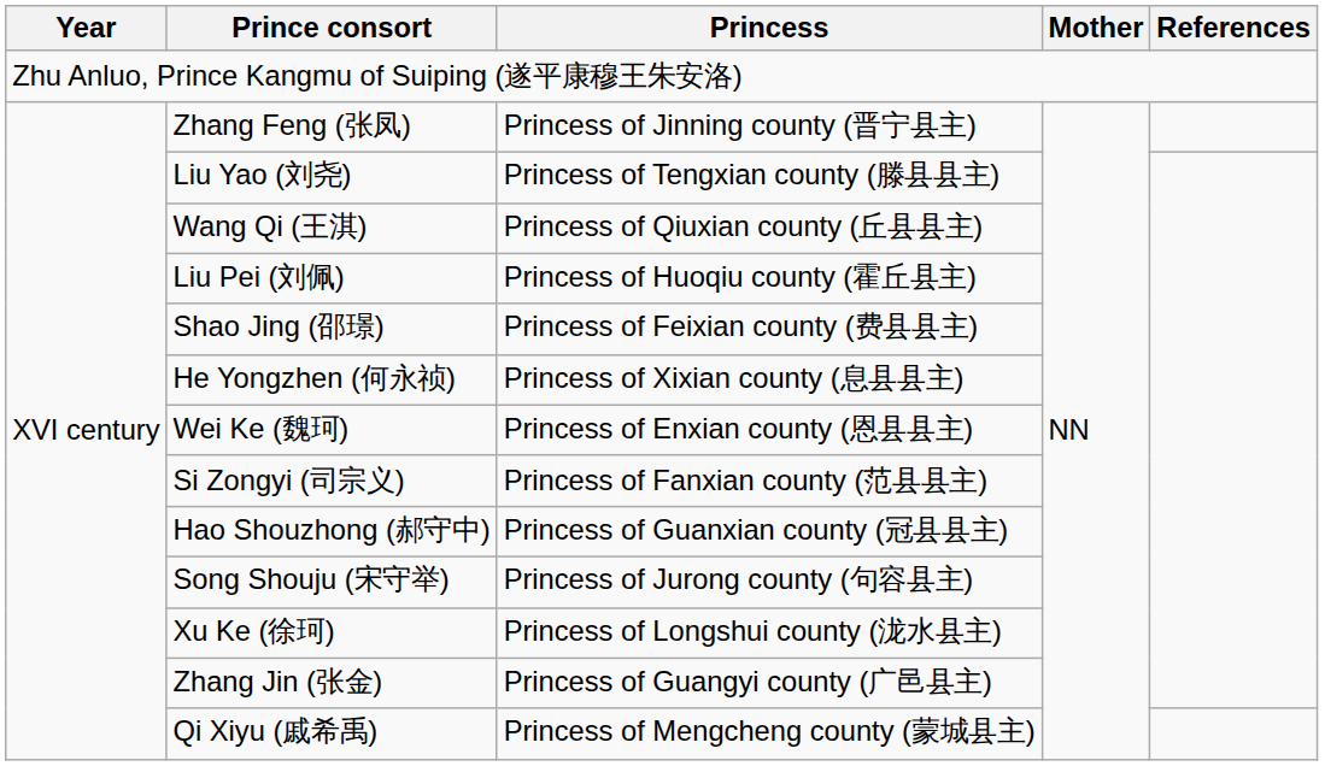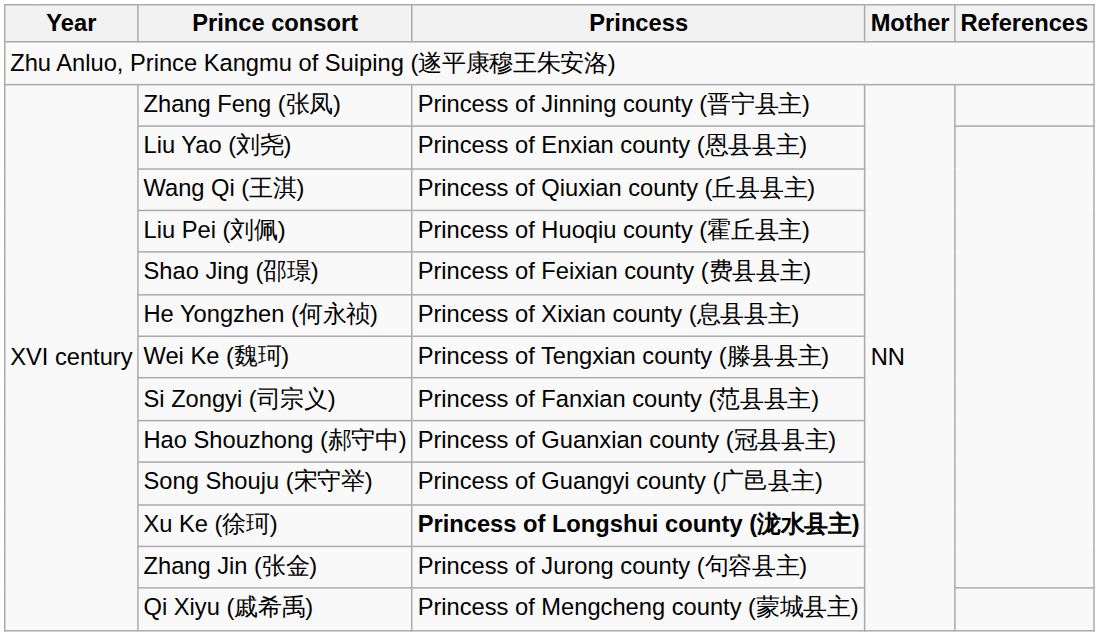 <table class="wikitable">
 <tr>
 <th>Year</th>
 <th>Prince consort</th>
 <th>Princess</th>
 <th>Mother</th>
 <th>References</th>
 </tr>
 <tr>
 <td colspan="5">Zhu Anluo, Prince Kangmu of Suiping (遂平康穆王朱安洛)</td>
 </tr>
 <tr>
 <td rowspan="13">XVI century</td>
 <td>Zhang Feng (张凤)</td>
 <td>Princess of Jinning county (晋宁县主)</td>
 <td rowspan="13">NN</td>
 <td></td>
 </tr>
 <tr>
 <td>Liu Yao (刘尧)</td>
-<td>Princess of Tengxian county (滕县县主)</td>
+<td>Princess of Enxian county (恩县县主)</td>
 <td rowspan="11"></td>
 </tr>
 <tr>
 <td>Wang Qi (王淇)</td>
 <td>Princess of Qiuxian county (丘县县主)</td>
 </tr>
 <tr>
 <td>Liu Pei (刘佩)</td>
 <td>Princess of Huoqiu county (霍丘县主)</td>
 </tr>
 <tr>
 <td>Shao Jing (邵璟)</td>
 <td>Princess of Feixian county (费县县主)</td>
 </tr>
 <tr>
 <td>He Yongzhen (何永祯)</td>
 <td>Princess of Xixian county (息县县主)</td>
 </tr>
 <tr>
 <td>Wei Ke (魏珂)</td>
-<td>Princess of Enxian county (恩县县主)</td>
+<td>Princess of Tengxian county (滕县县主)</td>
 </tr>
 <tr>
 <td>Si Zongyi (司宗义)</td>
 <td>Princess of Fanxian county (范县县主)</td>
 </tr>
 <tr>
 <td>Hao Shouzhong (郝守中)</td>
 <td>Princess of Guanxian county (冠县县主)</td>
 </tr>
 <tr>
 <td>Song Shouju (宋守举)</td>
-<td>Princess of Jurong county (句容县主)</td>
+<td>Princess of Guangyi county (广邑县主)</td>
 </tr>
 <tr>
 <td>Xu Ke (徐珂)</td>
-<td>Princess of Longshui county (泷水县主)</td>
+<td><strong>Princess of Longshui county (泷水县主)</strong></td>
 </tr>
 <tr>
 <td>Zhang Jin (张金)</td>
-<td>Princess of Guangyi county (广邑县主)</td>
+<td>Princess of Jurong county (句容县主)</td>
 </tr>
 <tr>
 <td>Qi Xiyu (戚希禹)</td>
 <td>Princess of Mengcheng county (蒙城县主)</td>
 <td></td>
 </tr>
 </table>
